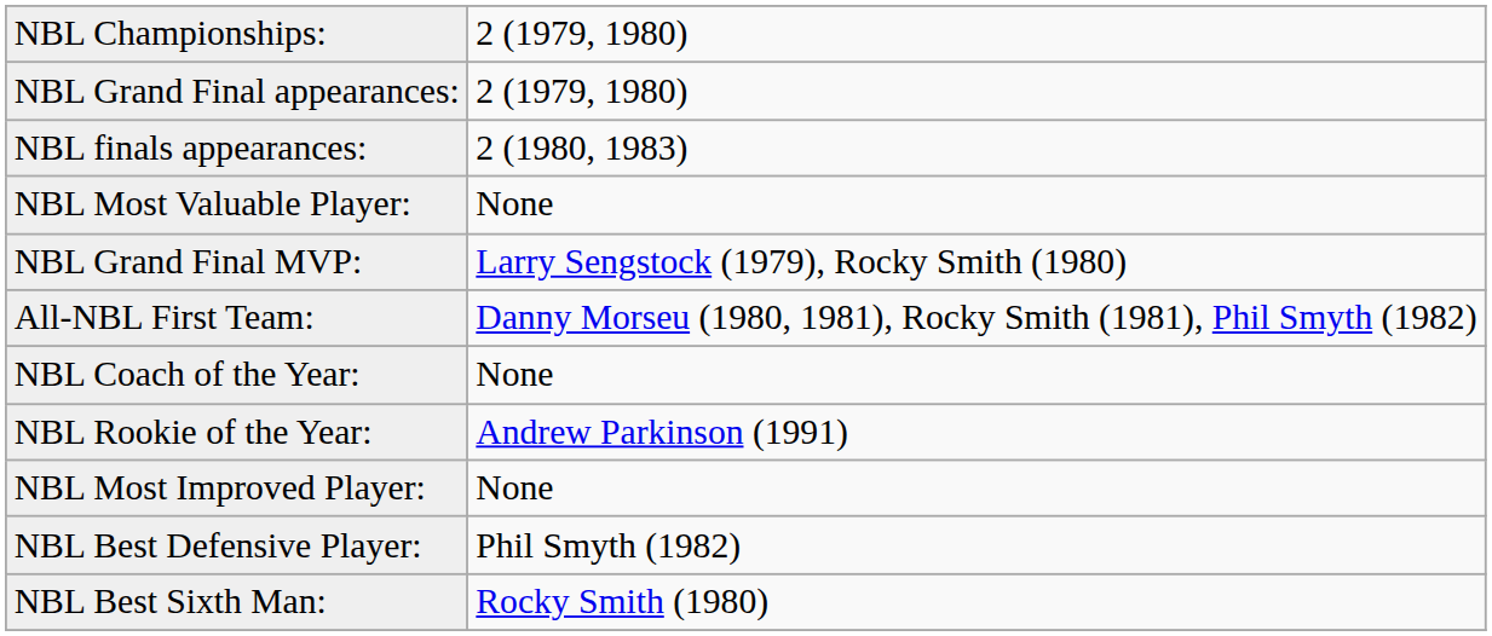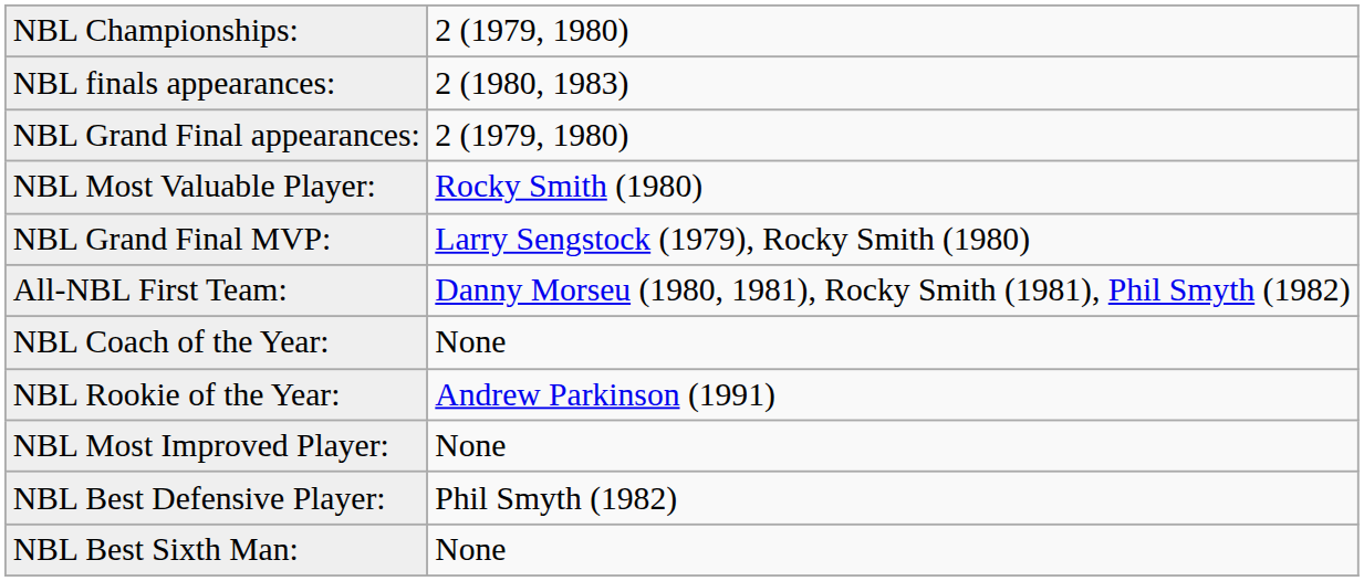 <table class="wikitable">
 <tr align=left>
 <td style="background:#efefef;">NBL Championships:</td>
-<td>2 (1979, 1980)</td>
-</tr>
-<tr>
-<td style="background:#efefef;">NBL Grand Final appearances:</td>
 <td>2 (1979, 1980)</td>
 </tr>
 <tr>
 <td style="background:#efefef;">NBL finals appearances:</td>
 <td>2 (1980, 1983)</td>
 </tr>
 <tr>
+<td style="background:#efefef;">NBL Grand Final appearances:</td>
+<td>2 (1979, 1980)</td>
+</tr>
+<tr>
 <td style="background:#efefef;">NBL Most Valuable Player:</td>
-<td>None</td>
+<td><a href='#'>Rocky Smith</a> (1980)</td>
 </tr>
 <tr>
 <td style="background:#efefef;">NBL Grand Final MVP:</td>
 <td><a href='#'>Larry Sengstock</a> (1979), Rocky Smith (1980)</td>
 </tr>
 <tr>
 <td style="background:#efefef;">All-NBL First Team:</td>
 <td><a href='#'>Danny Morseu</a> (1980, 1981), Rocky Smith (1981), <a href='#'>Phil Smyth</a> (1982)</td>
 </tr>
 <tr>
 <td style="background:#efefef;">NBL Coach of the Year:</td>
 <td>None</td>
 </tr>
 <tr>
 <td style="background:#efefef;">NBL Rookie of the Year:</td>
 <td><a href='#'>Andrew Parkinson</a> (1991)</td>
 </tr>
 <tr>
 <td style="background:#efefef;">NBL Most Improved Player:</td>
 <td>None</td>
 </tr>
 <tr>
 <td style="background:#efefef;">NBL Best Defensive Player:</td>
 <td>Phil Smyth (1982)</td>
 </tr>
 <tr>
 <td style="background:#efefef;">NBL Best Sixth Man:</td>
-<td><a href='#'>Rocky Smith</a> (1980)</td>
+<td>None</td>
 </tr>
 </table>
